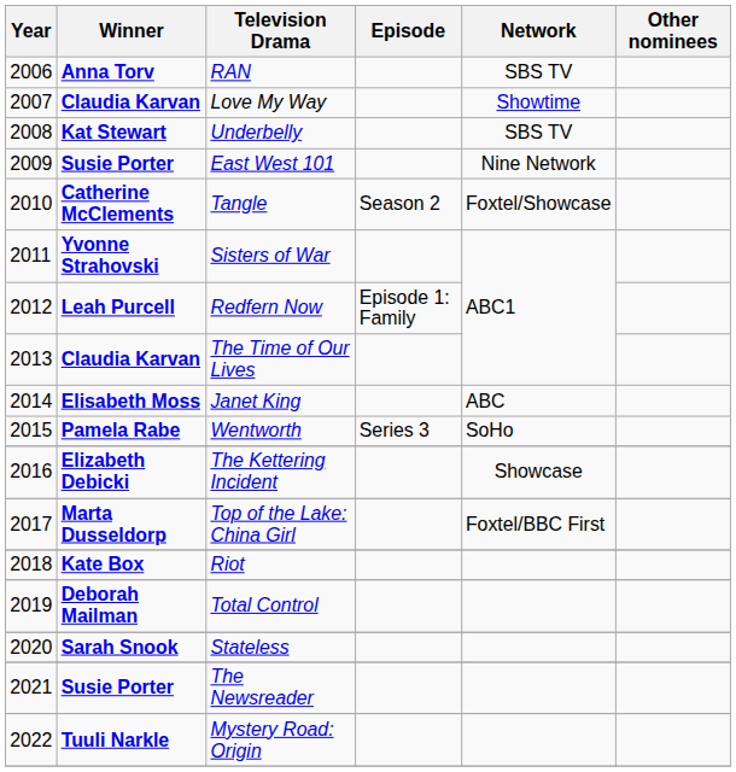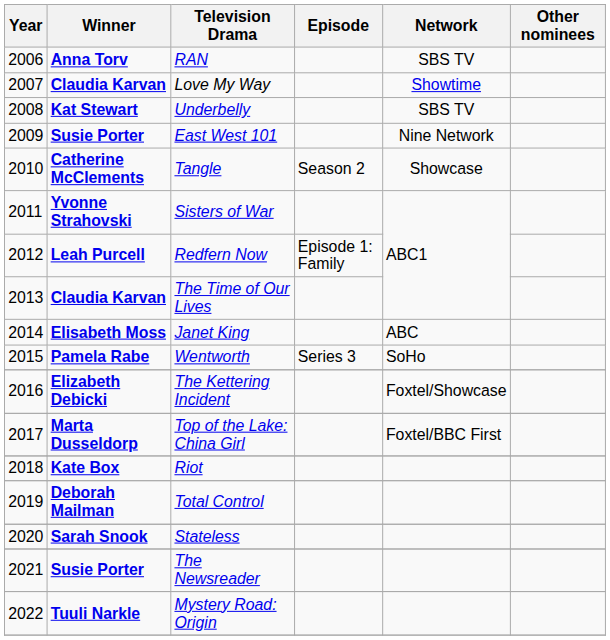 <table class="wikitable">
 <tr>
 <th>Year</th>
 <th>Winner</th>
 <th>Television Drama</th>
 <th>Episode</th>
 <th>Network</th>
 <th>Other nominees</th>
 </tr>
 <tr>
 <td>2006</td>
 <td><strong><a href='#'>Anna Torv</a></strong></td>
 <td><em><a href='#'>RAN</a></em></td>
 <td></td>
 <td style="text-align:center;">SBS TV</td>
 <td></td>
 </tr>
 <tr>
 <td>2007</td>
 <td><strong><a href='#'>Claudia Karvan</a></strong></td>
 <td><em>Love My Way</em></td>
 <td></td>
 <td style="text-align:center;"><a href='#'>Showtime</a></td>
 <td></td>
 </tr>
 <tr>
 <td>2008</td>
 <td><strong><a href='#'>Kat Stewart</a></strong></td>
 <td><em><a href='#'>Underbelly</a></em></td>
 <td></td>
 <td style="text-align:center;">SBS TV</td>
 <td></td>
 </tr>
 <tr>
 <td>2009</td>
 <td><strong><a href='#'>Susie Porter</a></strong></td>
 <td><em><a href='#'>East West 101</a></em></td>
 <td></td>
 <td style="text-align:center;">Nine Network</td>
 <td></td>
 </tr>
 <tr>
 <td>2010</td>
 <td><strong><a href='#'>Catherine McClements</a></strong></td>
 <td><em><a href='#'>Tangle</a></em></td>
 <td>Season 2</td>
-<td>Foxtel/Showcase</td>
+<td style="text-align:center;">Showcase</td>
 <td></td>
 </tr>
 <tr>
 <td>2011</td>
 <td><strong><a href='#'>Yvonne Strahovski</a></strong></td>
 <td><em><a href='#'>Sisters of War</a></em></td>
 <td></td>
 <td rowspan="3">ABC1</td>
 <td></td>
 </tr>
 <tr>
 <td>2012</td>
 <td><strong><a href='#'>Leah Purcell</a></strong></td>
 <td><em><a href='#'>Redfern Now</a></em></td>
 <td>Episode 1: Family</td>
 <td></td>
 </tr>
 <tr>
 <td>2013</td>
 <td><strong><a href='#'>Claudia Karvan</a></strong></td>
 <td><em><a href='#'>The Time of Our Lives</a></em></td>
 <td></td>
 <td></td>
 </tr>
 <tr>
 <td>2014</td>
 <td><strong><a href='#'>Elisabeth Moss</a></strong></td>
 <td><em><a href='#'>Janet King</a></em></td>
 <td></td>
 <td>ABC</td>
 <td></td>
 </tr>
 <tr>
 <td>2015</td>
 <td><strong><a href='#'>Pamela Rabe</a></strong></td>
 <td><em><a href='#'>Wentworth</a></em></td>
 <td>Series 3</td>
 <td>SoHo</td>
 <td></td>
 </tr>
 <tr>
 </tr>
 <tr>
 <td>2016</td>
 <td><strong><a href='#'>Elizabeth Debicki</a></strong></td>
 <td><em><a href='#'>The Kettering Incident</a></em></td>
 <td></td>
-<td style="text-align:center;">Showcase</td>
+<td>Foxtel/Showcase</td>
 <td></td>
 </tr>
 <tr>
 </tr>
 <tr>
 <td>2017</td>
 <td><strong><a href='#'>Marta Dusseldorp</a></strong></td>
 <td><em><a href='#'>Top of the Lake: China Girl</a></em></td>
 <td></td>
 <td>Foxtel/BBC First</td>
 <td></td>
 </tr>
 <tr>
 </tr>
 <tr>
 <td>2018</td>
 <td><strong><a href='#'>Kate Box</a></strong></td>
 <td><em><a href='#'>Riot</a></em></td>
 <td></td>
 <td></td>
 <td></td>
 </tr>
 <tr>
 </tr>
 <tr>
 <td>2019</td>
 <td><strong><a href='#'>Deborah Mailman</a></strong></td>
 <td><em><a href='#'>Total Control</a></em></td>
 <td></td>
 <td></td>
 <td></td>
 </tr>
 <tr>
 </tr>
 <tr>
 <td>2020</td>
 <td><strong><a href='#'>Sarah Snook</a></strong></td>
 <td><em><a href='#'>Stateless</a></em></td>
 <td></td>
 <td></td>
 <td></td>
 </tr>
 <tr>
 </tr>
 <tr>
 <td>2021</td>
 <td><strong><a href='#'>Susie Porter</a></strong></td>
 <td><em><a href='#'>The Newsreader</a></em></td>
 <td></td>
 <td></td>
 <td></td>
 </tr>
 <tr>
 </tr>
 <tr>
 <td>2022</td>
 <td><strong><a href='#'>Tuuli Narkle</a></strong></td>
 <td><em><a href='#'>Mystery Road: Origin</a></em></td>
 <td></td>
 <td></td>
 <td></td>
 </tr>
 <tr>
 </tr>
 </table>
